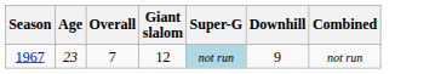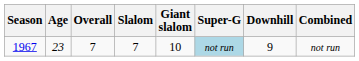 <table class=wikitable style="text-align:center">
 <tr>
 <th>Season</th>
 <th>Age</th>
 <th>Overall</th>
+<th>Slalom</th>
 <th>Giant<br>slalom</th>
 <th>Super-G</th>
 <th>Downhill</th>
 <th>Combined</th>
 </tr>
 <tr>
 <td><a href='#'>1967</a></td>
 <td><em>23</em></td>
 <td>7</td>
-<td>12</td>
+<td>7</td>
+<td>10</td>
 <td style="background: lightblue;"><small><em>not run</em></small></td>
 <td>9</td>
 <td><small><em>not run</em></small></td>
 </tr>
 </table>
